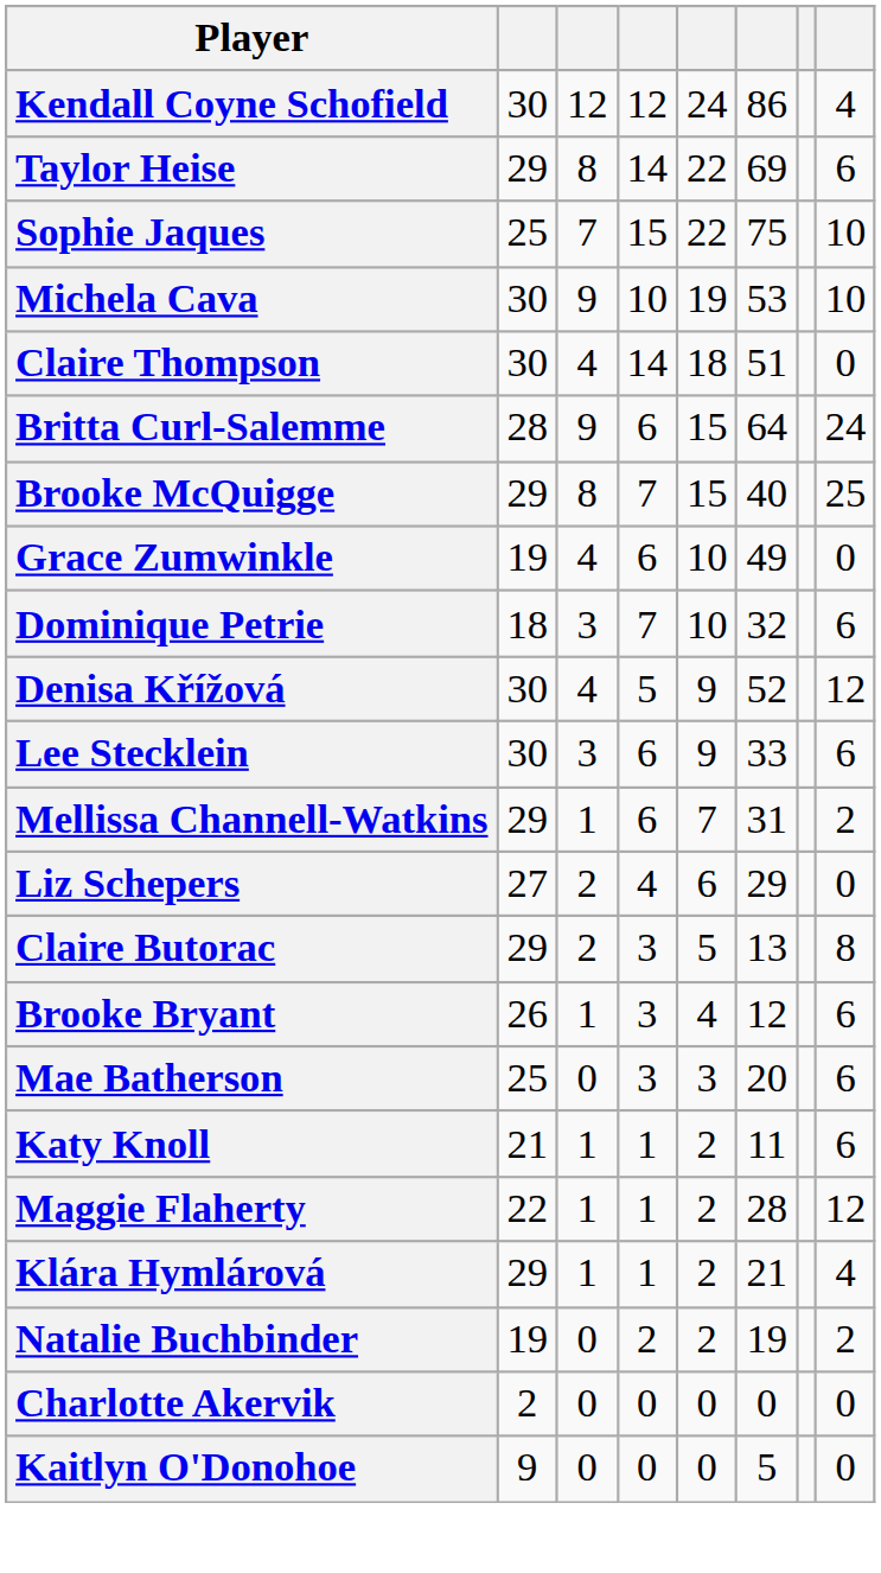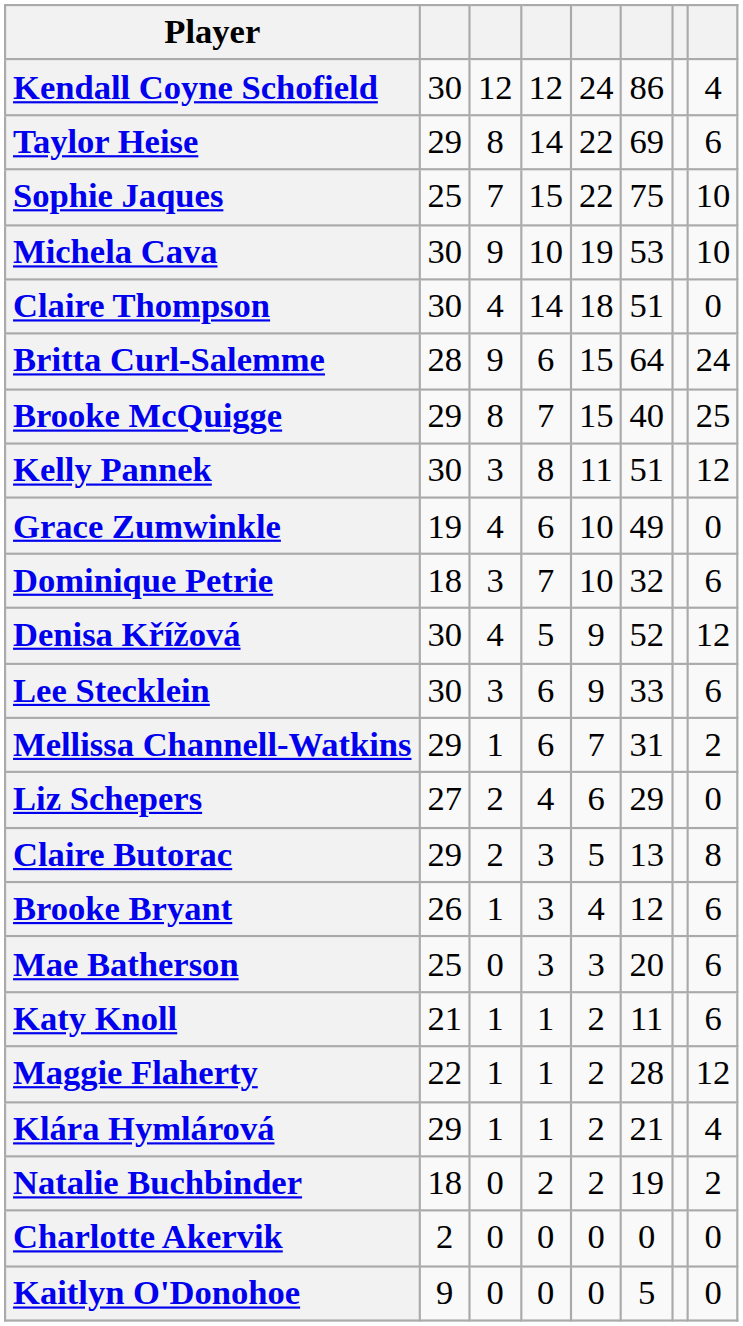 <table class="wikitable sortable" style="text-align:center;">
 <tr>
 <th scope="col">Player</th>
 <th scope="col"></th>
 <th scope="col"></th>
 <th scope="col"></th>
 <th scope="col"></th>
 <th scope="col"></th>
 <th scope="col" data-sort-type="number"></th>
 <th scope="col"></th>
 </tr>
 <tr>
 <th scope="row" style="text-align:left;"><a href='#'>Kendall Coyne Schofield</a></th>
 <td>30</td>
 <td>12</td>
 <td>12</td>
 <td>24</td>
 <td>86</td>
 <td></td>
 <td>4</td>
 </tr>
 <tr>
 <th scope="row" style="text-align:left;"><a href='#'>Taylor Heise</a></th>
 <td>29</td>
 <td>8</td>
 <td>14</td>
 <td>22</td>
 <td>69</td>
 <td></td>
 <td>6</td>
 </tr>
 <tr>
 <th scope="row" style="text-align:left;"><a href='#'>Sophie Jaques</a></th>
 <td>25</td>
 <td>7</td>
 <td>15</td>
 <td>22</td>
 <td>75</td>
 <td></td>
 <td>10</td>
 </tr>
 <tr>
 <th scope="row" style="text-align:left;"><a href='#'>Michela Cava</a></th>
 <td>30</td>
 <td>9</td>
 <td>10</td>
 <td>19</td>
 <td>53</td>
 <td></td>
 <td>10</td>
 </tr>
 <tr>
 <th scope="row" style="text-align:left;"><a href='#'>Claire Thompson</a></th>
 <td>30</td>
 <td>4</td>
 <td>14</td>
 <td>18</td>
 <td>51</td>
 <td></td>
 <td>0</td>
 </tr>
 <tr>
 <th scope="row" style="text-align:left;"><a href='#'>Britta Curl-Salemme</a></th>
 <td>28</td>
 <td>9</td>
 <td>6</td>
 <td>15</td>
 <td>64</td>
 <td></td>
 <td>24</td>
 </tr>
 <tr>
 <th scope="row" style="text-align:left;"><a href='#'>Brooke McQuigge</a></th>
 <td>29</td>
 <td>8</td>
 <td>7</td>
 <td>15</td>
 <td>40</td>
 <td></td>
 <td>25</td>
+</tr>
+<tr>
+<th scope="row" style="text-align:left;"><a href='#'>Kelly Pannek</a></th>
+<td>30</td>
+<td>3</td>
+<td>8</td>
+<td>11</td>
+<td>51</td>
+<td></td>
+<td>12</td>
 </tr>
 <tr>
 <th scope="row" style="text-align:left;"><a href='#'>Grace Zumwinkle</a></th>
 <td>19</td>
 <td>4</td>
 <td>6</td>
 <td>10</td>
 <td>49</td>
 <td></td>
 <td>0</td>
 </tr>
 <tr>
 <th scope="row" style="text-align:left;"><a href='#'>Dominique Petrie</a></th>
 <td>18</td>
 <td>3</td>
 <td>7</td>
 <td>10</td>
 <td>32</td>
 <td></td>
 <td>6</td>
 </tr>
 <tr>
 <th scope="row" style="text-align:left;"><a href='#'>Denisa Křížová</a></th>
 <td>30</td>
 <td>4</td>
 <td>5</td>
 <td>9</td>
 <td>52</td>
 <td></td>
 <td>12</td>
 </tr>
 <tr>
 <th scope="row" style="text-align:left;"><a href='#'>Lee Stecklein</a></th>
 <td>30</td>
 <td>3</td>
 <td>6</td>
 <td>9</td>
 <td>33</td>
 <td></td>
 <td>6</td>
 </tr>
 <tr>
 <th scope="row" style="text-align:left;"><a href='#'>Mellissa Channell-Watkins</a></th>
 <td>29</td>
 <td>1</td>
 <td>6</td>
 <td>7</td>
 <td>31</td>
 <td></td>
 <td>2</td>
 </tr>
 <tr>
 <th scope="row" style="text-align:left;"><a href='#'>Liz Schepers</a></th>
 <td>27</td>
 <td>2</td>
 <td>4</td>
 <td>6</td>
 <td>29</td>
 <td></td>
 <td>0</td>
 </tr>
 <tr>
 <th scope="row" style="text-align:left;"><a href='#'>Claire Butorac</a></th>
 <td>29</td>
 <td>2</td>
 <td>3</td>
 <td>5</td>
 <td>13</td>
 <td></td>
 <td>8</td>
 </tr>
 <tr>
 <th scope="row" style="text-align:left;"><a href='#'>Brooke Bryant</a></th>
 <td>26</td>
 <td>1</td>
 <td>3</td>
 <td>4</td>
 <td>12</td>
 <td></td>
 <td>6</td>
 </tr>
 <tr>
 <th scope="row" style="text-align:left;"><a href='#'>Mae Batherson</a></th>
 <td>25</td>
 <td>0</td>
 <td>3</td>
 <td>3</td>
 <td>20</td>
 <td></td>
 <td>6</td>
 </tr>
 <tr>
 <th scope="row" style="text-align:left;"><a href='#'>Katy Knoll</a></th>
 <td>21</td>
 <td>1</td>
 <td>1</td>
 <td>2</td>
 <td>11</td>
 <td></td>
 <td>6</td>
 </tr>
 <tr>
 <th scope="row" style="text-align:left;"><a href='#'>Maggie Flaherty</a></th>
 <td>22</td>
 <td>1</td>
 <td>1</td>
 <td>2</td>
 <td>28</td>
 <td></td>
 <td>12</td>
 </tr>
 <tr>
 <th scope="row" style="text-align:left;"><a href='#'>Klára Hymlárová</a></th>
 <td>29</td>
 <td>1</td>
 <td>1</td>
 <td>2</td>
 <td>21</td>
 <td></td>
 <td>4</td>
 </tr>
 <tr>
 <th scope="row" style="text-align:left;"><a href='#'>Natalie Buchbinder</a></th>
-<td>19</td>
+<td>18</td>
 <td>0</td>
 <td>2</td>
 <td>2</td>
 <td>19</td>
 <td></td>
 <td>2</td>
 </tr>
 <tr>
 <th scope="row" style="text-align:left;"><a href='#'>Charlotte Akervik</a></th>
 <td>2</td>
 <td>0</td>
 <td>0</td>
 <td>0</td>
 <td>0</td>
 <td></td>
 <td>0</td>
 </tr>
 <tr>
 <th scope="row" style="text-align:left;"><a href='#'>Kaitlyn O'Donohoe</a></th>
 <td>9</td>
 <td>0</td>
 <td>0</td>
 <td>0</td>
 <td>5</td>
 <td></td>
 <td>0</td>
 </tr>
 </table>
